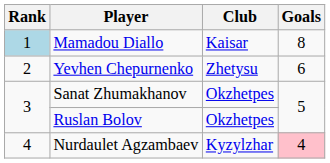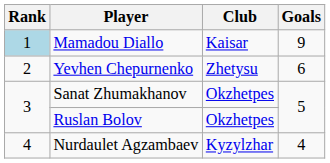 <table class="wikitable" style="text-align:center;">
 <tr>
 <th>Rank</th>
 <th>Player</th>
 <th>Club</th>
 <th>Goals</th>
 </tr>
 <tr>
 <td rowspan="1" style="background: lightblue;">1</td>
 <td align="left"> <a href='#'>Mamadou Diallo</a></td>
 <td align="left"><a href='#'>Kaisar</a></td>
-<td rowspan="1">8</td>
+<td rowspan="1">9</td>
 </tr>
 <tr>
 <td rowspan="1">2</td>
 <td align="left"> <a href='#'>Yevhen Chepurnenko</a></td>
 <td align="left"><a href='#'>Zhetysu</a></td>
 <td rowspan="1">6</td>
 </tr>
 <tr>
 <td rowspan="2">3</td>
 <td align="left"> Sanat Zhumakhanov</td>
 <td align="left"><a href='#'>Okzhetpes</a></td>
 <td rowspan="2">5</td>
 </tr>
 <tr>
 <td align="left"> <a href='#'>Ruslan Bolov</a></td>
 <td align="left"><a href='#'>Okzhetpes</a></td>
 </tr>
 <tr>
 <td rowspan="2">4</td>
 <td align="left"> Nurdaulet Agzambaev</td>
 <td align="left"><a href='#'>Kyzylzhar</a></td>
-<td rowspan="1" style="background: pink;">4</td>
+<td rowspan="1">4</td>
 </tr>
 </table>
